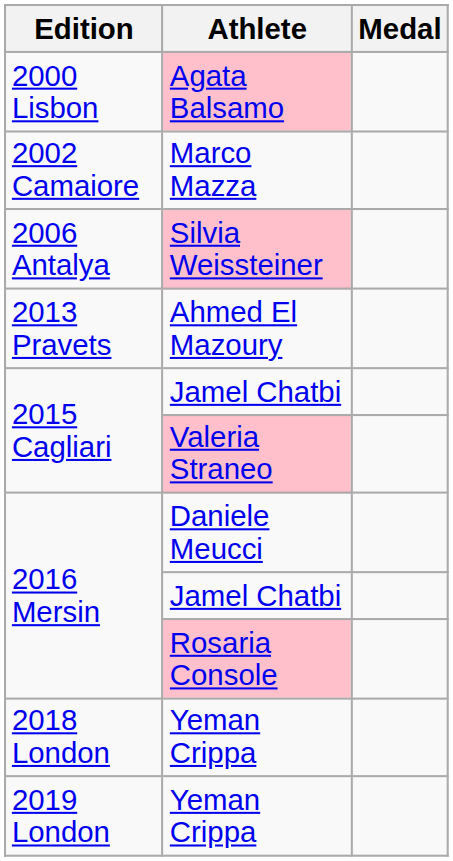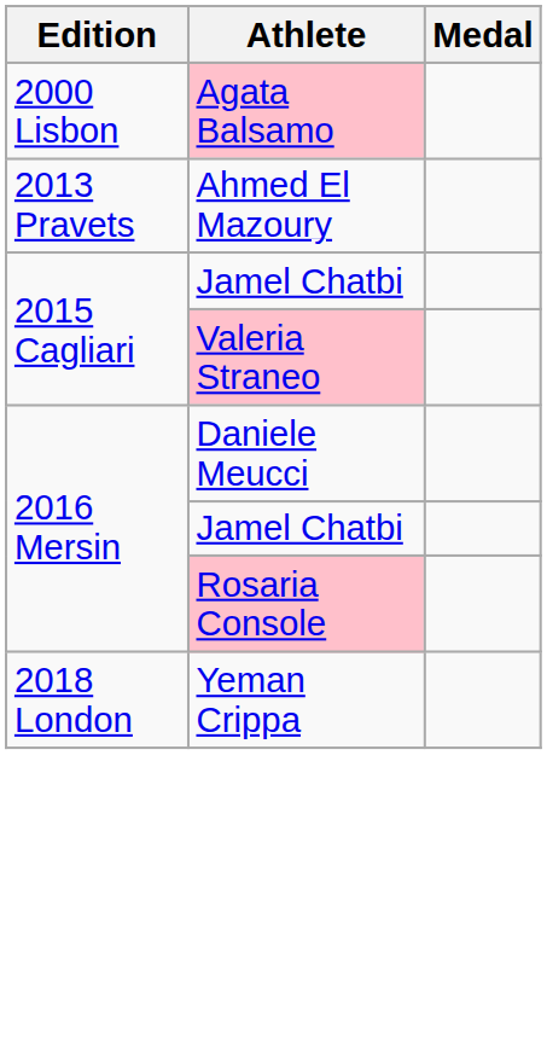 <table class="wikitable sortable" width=35% style="font-size:90%; text-align:left;">
 <tr>
 <th>Edition</th>
 <th>Athlete</th>
 <th>Medal</th>
 </tr>
 <tr>
 <td><a href='#'>2000 Lisbon</a></td>
 <td bgcolor=pink><a href='#'>Agata Balsamo</a></td>
-<td align=center></td>
-</tr>
-<tr>
-<td><a href='#'>2002 Camaiore</a></td>
-<td><a href='#'>Marco Mazza</a></td>
-<td align=center></td>
-</tr>
-<tr>
-<td><a href='#'>2006 Antalya</a></td>
-<td bgcolor=pink><a href='#'>Silvia Weissteiner</a></td>
 <td align=center></td>
 </tr>
 <tr>
 <td><a href='#'>2013 Pravets</a></td>
 <td><a href='#'>Ahmed El Mazoury</a></td>
 <td align=center></td>
 </tr>
 <tr>
 <td rowspan=2><a href='#'>2015 Cagliari</a></td>
 <td><a href='#'>Jamel Chatbi</a></td>
 <td align=center></td>
 </tr>
 <tr>
 <td bgcolor=pink><a href='#'>Valeria Straneo</a></td>
 <td align=center></td>
 </tr>
 <tr>
 <td rowspan=3><a href='#'>2016 Mersin</a></td>
 <td><a href='#'>Daniele Meucci</a></td>
 <td align=center></td>
 </tr>
 <tr>
 <td><a href='#'>Jamel Chatbi</a></td>
 <td align=center></td>
 </tr>
 <tr>
 <td bgcolor=pink><a href='#'>Rosaria Console</a></td>
 <td align=center></td>
 </tr>
 <tr>
 <td><a href='#'>2018 London</a></td>
 <td><a href='#'>Yeman Crippa</a></td>
 <td align=center></td>
 </tr>
-<tr>
-<td><a href='#'>2019 London</a></td>
-<td><a href='#'>Yeman Crippa</a></td>
-<td align=center></td>
-</tr>
 </table>
